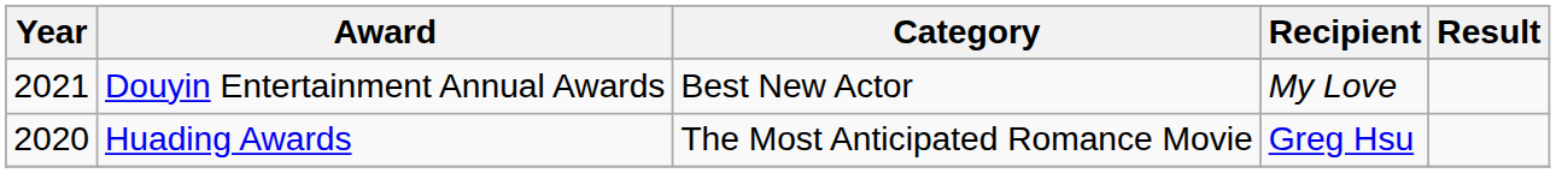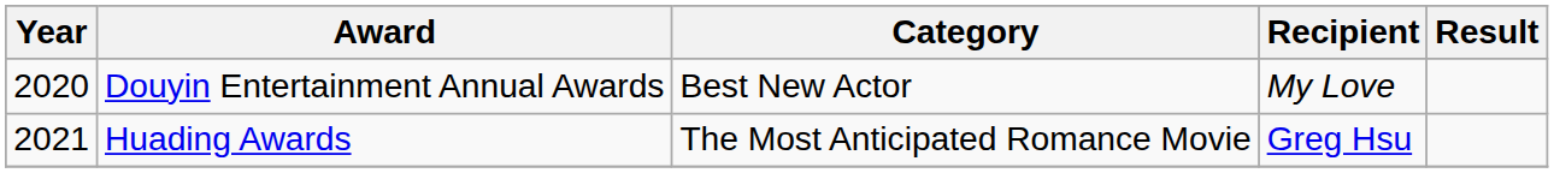 <table class="wikitable">
 <tr>
 <th>Year</th>
 <th>Award</th>
 <th>Category</th>
 <th>Recipient</th>
 <th>Result</th>
 </tr>
 <tr>
-<td>2021</td>
+<td>2020</td>
 <td><a href='#'>Douyin</a> Entertainment Annual Awards</td>
 <td>Best New Actor</td>
 <td><em>My Love</em></td>
 <td></td>
 </tr>
 <tr>
-<td>2020</td>
+<td>2021</td>
 <td><a href='#'>Huading Awards</a></td>
 <td>The Most Anticipated Romance Movie</td>
 <td><a href='#'>Greg Hsu</a></td>
 <td></td>
 </tr>
 <tr>
 </tr>
 </table>
